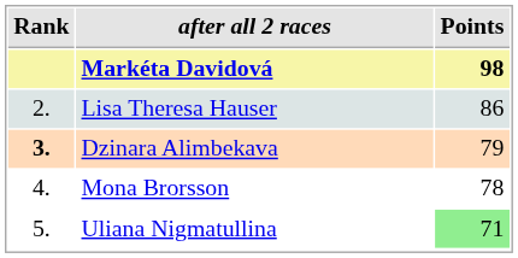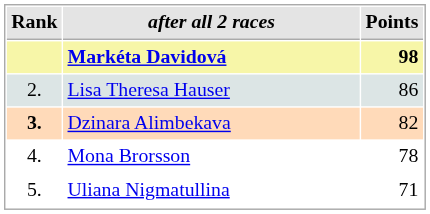 <table cellspacing="1" cellpadding="3" style="border:1px solid #aaa; font-size:86%;">
 <tr style="background:#e4e4e4;">
 <th style="border-bottom:1px solid #aaa; width:10px;">Rank</th>
 <th style="border-bottom:1px solid #aaa; width:200px; white-space:nowrap;"><em>after all 2 races</em></th>
 <th style="border-bottom:1px solid #aaa; width:20px;">Points</th>
 </tr>
 <tr style="background:#f7f6a8;">
 <td style="text-align:center"></td>
 <td> <strong><a href='#'>Markéta Davidová</a></strong></td>
 <td style="text-align:right"><strong>98</strong></td>
 </tr>
 <tr style="background:#dce5e5;">
 <td style="text-align:center">2.</td>
 <td> <a href='#'>Lisa Theresa Hauser</a></td>
 <td style="text-align:right">86</td>
 </tr>
 <tr style="background:#ffdab9;">
 <td style="text-align:center"><strong>3.</strong></td>
 <td> <a href='#'>Dzinara Alimbekava</a></td>
-<td style="text-align:right">79</td>
+<td style="text-align:right">82</td>
 </tr>
 <tr>
 <td style="text-align:center">4.</td>
 <td> <a href='#'>Mona Brorsson</a></td>
 <td style="text-align:right">78</td>
 </tr>
 <tr>
 <td style="text-align:center">5.</td>
 <td> <a href='#'>Uliana Nigmatullina</a></td>
-<td style="background: lightgreen; text-align:right">71</td>
+<td style="text-align:right">71</td>
 </tr>
 <tr>
 </tr>
 </table>
